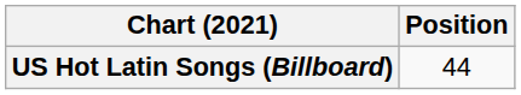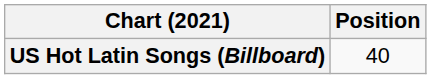 <table class="wikitable plainrowheaders" style="text-align:center">
 <tr>
 <th>Chart (2021)</th>
 <th>Position</th>
 </tr>
 <tr>
 <th scope="row">US Hot Latin Songs (<em>Billboard</em>)</th>
-<td align="center">44</td>
+<td align="center">40</td>
 </tr>
 </table>
